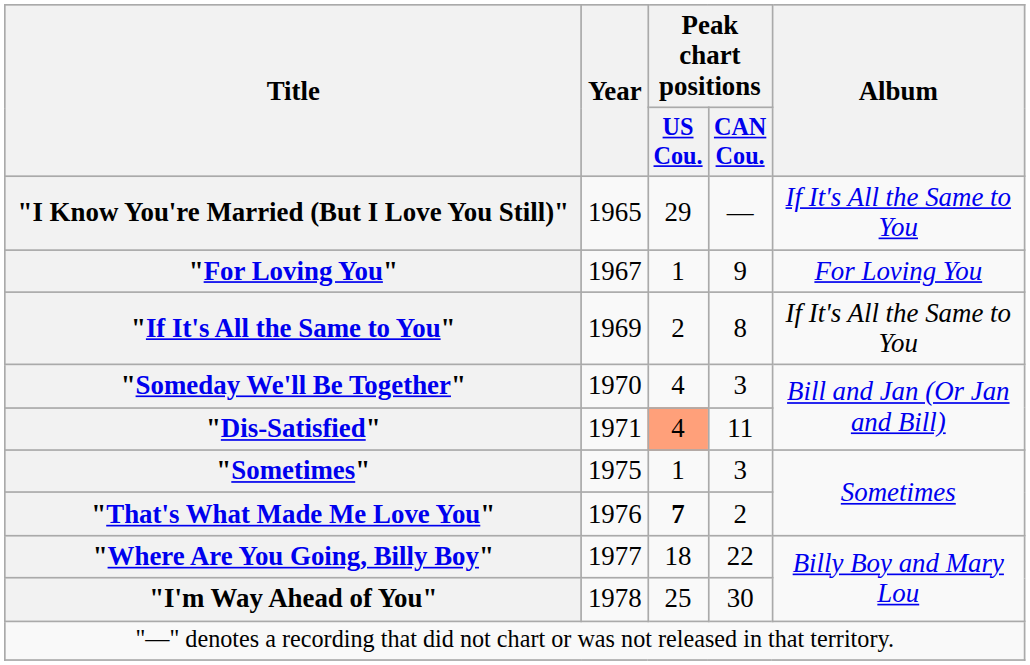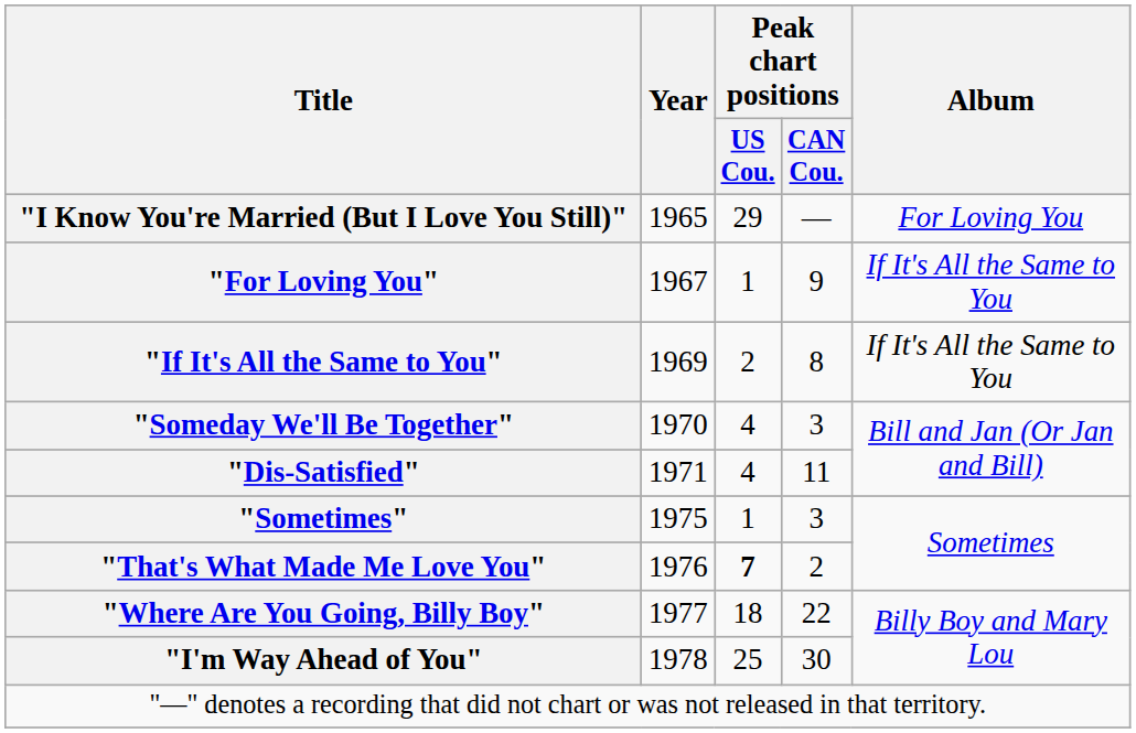 <table class="wikitable plainrowheaders" style="text-align:center;" border="1">
 <tr>
 <th scope="col" rowspan="2" style="width:21em;">Title</th>
 <th scope="col" rowspan="2">Year</th>
 <th scope="col" colspan="2">Peak chart<br>positions</th>
 <th scope="col" rowspan="2">Album</th>
 </tr>
 <tr>
 <th scope="col" style="width:2em;font-size:90%;"><a href='#'>US<br>Cou.</a><br></th>
 <th scope="col" style="width:2em;font-size:90%;"><a href='#'>CAN<br>Cou.</a><br></th>
 </tr>
 <tr>
 <th scope="row">"I Know You're Married (But I Love You Still)"<br></th>
 <td>1965</td>
 <td>29</td>
 <td>—</td>
-<td><em><a href='#'>If It's All the Same to You</a></em></td>
+<td><em><a href='#'>For Loving You</a></em></td>
 </tr>
 <tr>
 <th scope="row">"<a href='#'>For Loving You</a>"<br></th>
 <td>1967</td>
 <td>1</td>
 <td>9</td>
-<td><em><a href='#'>For Loving You</a></em></td>
+<td><em><a href='#'>If It's All the Same to You</a></em></td>
 </tr>
 <tr>
 <th scope="row">"<a href='#'>If It's All the Same to You</a>"<br></th>
 <td>1969</td>
 <td>2</td>
 <td>8</td>
 <td><em>If It's All the Same to You</em></td>
 </tr>
 <tr>
 <th scope="row">"<a href='#'>Someday We'll Be Together</a>"<br></th>
 <td>1970</td>
 <td>4</td>
 <td>3</td>
 <td rowspan="2"><em><a href='#'>Bill and Jan (Or Jan and Bill)</a></em></td>
 </tr>
 <tr>
 <th scope="row">"<a href='#'>Dis-Satisfied</a>"<br></th>
 <td>1971</td>
-<td style="background: lightsalmon;">4</td>
+<td>4</td>
 <td>11</td>
 </tr>
 <tr>
 <th scope="row">"<a href='#'>Sometimes</a>"<br></th>
 <td>1975</td>
 <td>1</td>
 <td>3</td>
 <td rowspan="2"><em><a href='#'>Sometimes</a></em></td>
 </tr>
 <tr>
 <th scope="row">"<a href='#'>That's What Made Me Love You</a>"<br></th>
 <td>1976</td>
 <td><strong>7</strong></td>
 <td>2</td>
 </tr>
 <tr>
 <th scope="row">"<a href='#'>Where Are You Going, Billy Boy</a>"<br></th>
 <td>1977</td>
 <td>18</td>
 <td>22</td>
 <td rowspan="2"><em><a href='#'>Billy Boy and Mary Lou</a></em></td>
 </tr>
 <tr>
 <th scope="row">"I'm Way Ahead of You"<br></th>
 <td>1978</td>
 <td>25</td>
 <td>30</td>
 </tr>
 <tr>
 <td colspan="5" style="font-size:90%">"—" denotes a recording that did not chart or was not released in that territory.</td>
 </tr>
 </table>
